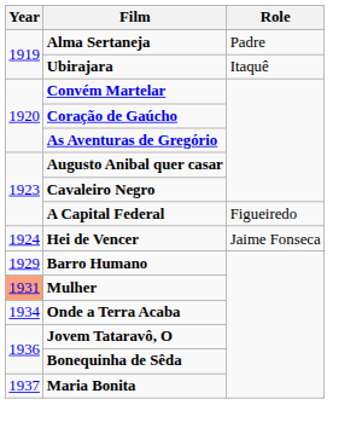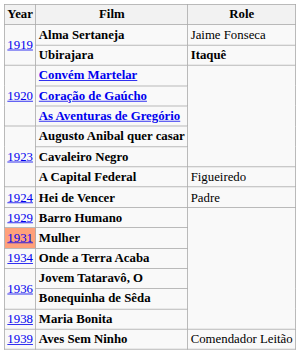 <table class="wikitable" border="1">
 <tr>
 <th>Year</th>
 <th>Film</th>
 <th>Role</th>
 </tr>
 <tr>
 <td rowspan=2><a href='#'>1919</a></td>
 <td><strong>Alma Sertaneja</strong></td>
-<td>Padre</td>
+<td>Jaime Fonseca</td>
 </tr>
 <tr>
 <td><strong>Ubirajara</strong></td>
-<td>Itaquê</td>
+<td><strong>Itaquê</strong></td>
 </tr>
 <tr>
 <td rowspan=3><a href='#'>1920</a></td>
 <td><strong><a href='#'>Convém Martelar</a></strong></td>
 </tr>
 <tr>
 <td><strong><a href='#'>Coração de Gaúcho</a></strong></td>
 </tr>
 <tr>
 <td><strong><a href='#'>As Aventuras de Gregório</a></strong></td>
 </tr>
 <tr>
 <td rowspan=3><a href='#'>1923</a></td>
 <td><strong>Augusto Anibal quer casar</strong></td>
 </tr>
 <tr>
 <td><strong>Cavaleiro Negro</strong></td>
 </tr>
 <tr>
 <td><strong>A Capital Federal</strong></td>
 <td>Figueiredo</td>
 </tr>
 <tr>
 <td><a href='#'>1924</a></td>
 <td><strong>Hei de Vencer</strong></td>
-<td>Jaime Fonseca</td>
+<td>Padre</td>
 </tr>
 <tr>
 <td><a href='#'>1929</a></td>
 <td><strong>Barro Humano</strong></td>
 </tr>
 <tr>
 <td style="background: lightsalmon;"><a href='#'>1931</a></td>
 <td><strong>Mulher</strong></td>
 </tr>
 <tr>
 <td><a href='#'>1934</a></td>
 <td><strong>Onde a Terra Acaba</strong></td>
 </tr>
 <tr>
 <td rowspan=2><a href='#'>1936</a></td>
 <td><strong>Jovem Tataravô, O</strong></td>
 </tr>
 <tr>
 <td><strong>Bonequinha de Sêda</strong></td>
 </tr>
 <tr>
-<td><a href='#'>1937</a></td>
+<td><a href='#'>1938</a></td>
 <td><strong>Maria Bonita</strong></td>
 </tr>
+<tr>
+<td><a href='#'>1939</a></td>
+<td><strong>Aves Sem Ninho</strong></td>
+<td>Comendador Leitão</td>
+</tr>
 </table>
